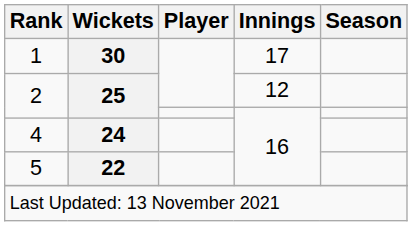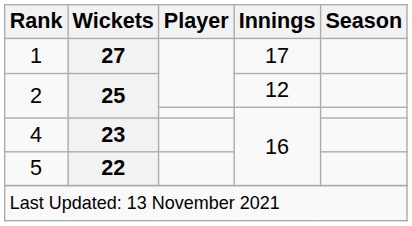 <table class="wikitable">
 <tr>
 <th>Rank</th>
 <th>Wickets</th>
 <th>Player</th>
 <th>Innings</th>
 <th>Season</th>
 </tr>
 <tr>
 <td align=center>1</td>
-<th scope=row style=text-align:center;>30</th>
+<th scope=row style=text-align:center;>27</th>
 <td rowspan=2></td>
 <td align=center>17</td>
 <td></td>
 </tr>
 <tr>
 <td align=center rowspan=2>2</td>
 <th scope=row style=text-align:center; rowspan=2>25</th>
 <td align=center>12</td>
 <td></td>
 </tr>
 <tr>
 <td></td>
 <td align=center rowspan=3>16</td>
 <td></td>
 </tr>
 <tr>
 <td align=center>4</td>
-<th scope=row style=text-align:center;>24</th>
+<th scope=row style=text-align:center;>23</th>
 <td></td>
 <td></td>
 </tr>
 <tr>
 <td align=center>5</td>
 <th scope=row style=text-align:center;>22</th>
 <td></td>
 <td></td>
 </tr>
 <tr>
 </tr>
 <tr class=sortbottom>
 <td colspan=6><small>Last Updated: 13 November 2021</small></td>
 </tr>
 </table>
